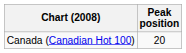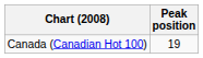 <table class="wikitable">
 <tr>
 <th>Chart (2008)</th>
 <th>Peak<br>position</th>
 </tr>
 <tr>
 <td>Canada (<a href='#'>Canadian Hot 100</a>)</td>
-<td align="center">20</td>
+<td align="center">19</td>
 </tr>
 </table>
